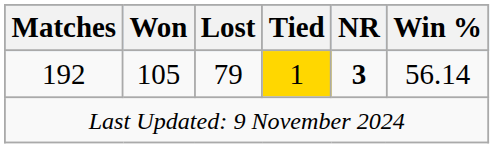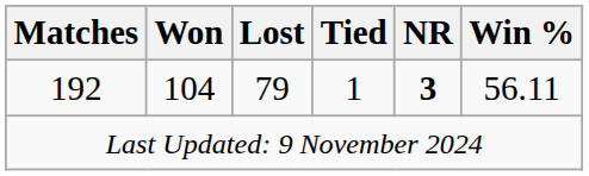 <table class="wikitable plainrowheaders sortable"  style="text-align:center;">
 <tr style="background:#9cf;">
 <th scope="col">Matches</th>
 <th scope="col">Won</th>
 <th scope="col">Lost</th>
 <th scope="col">Tied</th>
 <th scope="col">NR</th>
 <th scope="col">Win %</th>
 </tr>
 <tr>
 <td>192</td>
-<td>105</td>
+<td>104</td>
 <td>79</td>
-<td style="background: gold;">1</td>
+<td>1</td>
 <td><strong>3</strong></td>
-<td>56.14</td>
+<td>56.11</td>
 </tr>
 <tr>
 <td colspan=6><small><em>Last Updated: 9 November 2024</em></small></td>
 </tr>
 </table>
